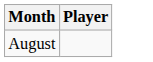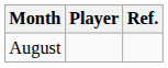 <table class="wikitable">
 <tr>
 <th>Month</th>
 <th>Player</th>
+<th>Ref.</th>
 </tr>
 <tr>
 <td>August</td>
 <td></td>
+<td></td>
 </tr>
 </table>
